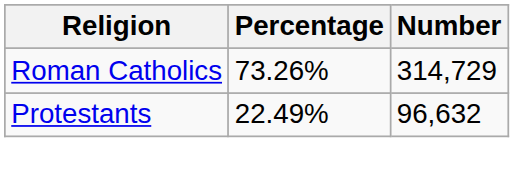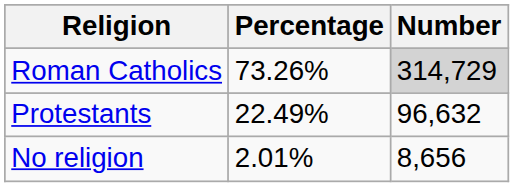 <table class="wikitable">
 <tr>
 <th>Religion</th>
 <th>Percentage</th>
 <th>Number</th>
 </tr>
 <tr>
 <td><a href='#'>Roman Catholics</a></td>
 <td>73.26%</td>
-<td>314,729</td>
+<td style="background: lightgrey;">314,729</td>
 </tr>
 <tr>
 <td><a href='#'>Protestants</a></td>
 <td>22.49%</td>
 <td>96,632</td>
 </tr>
+<tr>
+<td><a href='#'>No religion</a></td>
+<td>2.01%</td>
+<td>8,656</td>
+</tr>
 </table>
